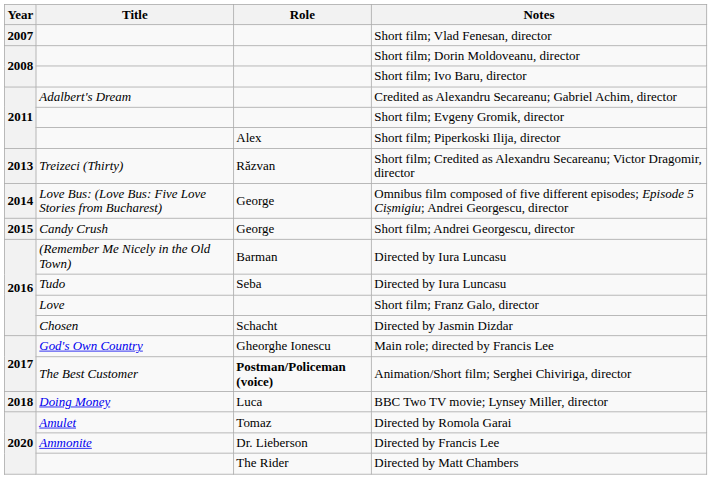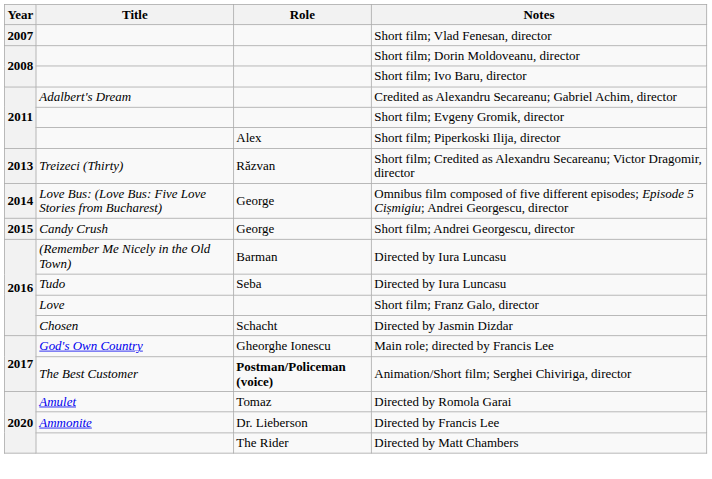 <table class="wikitable plainrowheaders sortable">
 <tr>
 <th scope="col">Year</th>
 <th scope="col">Title</th>
 <th scope="col" class="unsortable">Role</th>
 <th scope="col" class="unsortable">Notes</th>
 </tr>
 <tr>
 <th scope="row">2007</th>
 <td></td>
 <td></td>
 <td>Short film; Vlad Fenesan, director</td>
 </tr>
 <tr>
 <th scope="row" rowspan="2">2008</th>
 <td></td>
 <td></td>
 <td>Short film; Dorin Moldoveanu, director</td>
 </tr>
 <tr>
 <td></td>
 <td></td>
 <td>Short film; Ivo Baru, director</td>
 </tr>
 <tr>
 <th scope="row" rowspan="3">2011</th>
 <td><em>Adalbert's Dream</em></td>
 <td></td>
 <td>Credited as Alexandru Secareanu; Gabriel Achim, director</td>
 </tr>
 <tr>
 <td></td>
 <td></td>
 <td>Short film; Evgeny Gromik, director</td>
 </tr>
 <tr>
 <td></td>
 <td>Alex</td>
 <td>Short film; Piperkoski Ilija, director</td>
 </tr>
 <tr>
 <th scope="row">2013</th>
 <td><em>Treizeci</em> <em>(Thirty)</em></td>
 <td>Răzvan</td>
 <td>Short film; Credited as Alexandru Secareanu; Victor Dragomir, director</td>
 </tr>
 <tr>
 <th scope="row">2014</th>
 <td><em>Love Bus: </em> <em>(Love Bus: Five Love Stories from Bucharest)</em></td>
 <td>George</td>
 <td>Omnibus film composed of five different episodes; <em>Episode 5 Cișmigiu</em>; Andrei Georgescu, director</td>
 </tr>
 <tr>
 <th scope="row">2015</th>
 <td><em>Candy Crush</em></td>
 <td>George</td>
 <td>Short film; Andrei Georgescu, director</td>
 </tr>
 <tr>
 <th scope="row" rowspan="4">2016</th>
 <td> <em>(Remember Me Nicely in the Old Town)</em></td>
 <td>Barman</td>
 <td>Directed by Iura Luncasu</td>
 </tr>
 <tr>
 <td><em>Tudo</em></td>
 <td>Seba</td>
 <td>Directed by Iura Luncasu</td>
 </tr>
 <tr>
 <td><em>Love</em></td>
 <td></td>
 <td>Short film; Franz Galo, director</td>
 </tr>
 <tr>
 <td><em>Chosen</em></td>
 <td>Schacht</td>
 <td>Directed by Jasmin Dizdar</td>
 </tr>
 <tr>
 <th scope="row" rowspan="2">2017</th>
 <td><em><a href='#'>God's Own Country</a></em></td>
 <td>Gheorghe Ionescu</td>
 <td>Main role; directed by Francis Lee</td>
 </tr>
 <tr>
 <td><em>The Best Customer</em></td>
 <td><strong>Postman/Policeman (voice)</strong></td>
 <td>Animation/Short film; Serghei Chiviriga, director</td>
 </tr>
-<tr>
-<th scope="row">2018</th>
-<td><em><a href='#'>Doing Money</a></em></td>
-<td>Luca</td>
-<td>BBC Two TV movie; Lynsey Miller, director</td>
-</tr>
 <tr "Baptiste" / 2019 - Constantin>
 <th scope="row" rowspan="3">2020</th>
 <td><em><a href='#'>Amulet</a></em></td>
 <td>Tomaz</td>
 <td>Directed by Romola Garai</td>
 </tr>
 <tr>
 <td><em><a href='#'>Ammonite</a></em></td>
 <td>Dr. Lieberson</td>
 <td>Directed by Francis Lee</td>
 </tr>
 <tr>
 <td></td>
 <td>The Rider</td>
 <td>Directed by Matt Chambers</td>
 </tr>
 </table>
